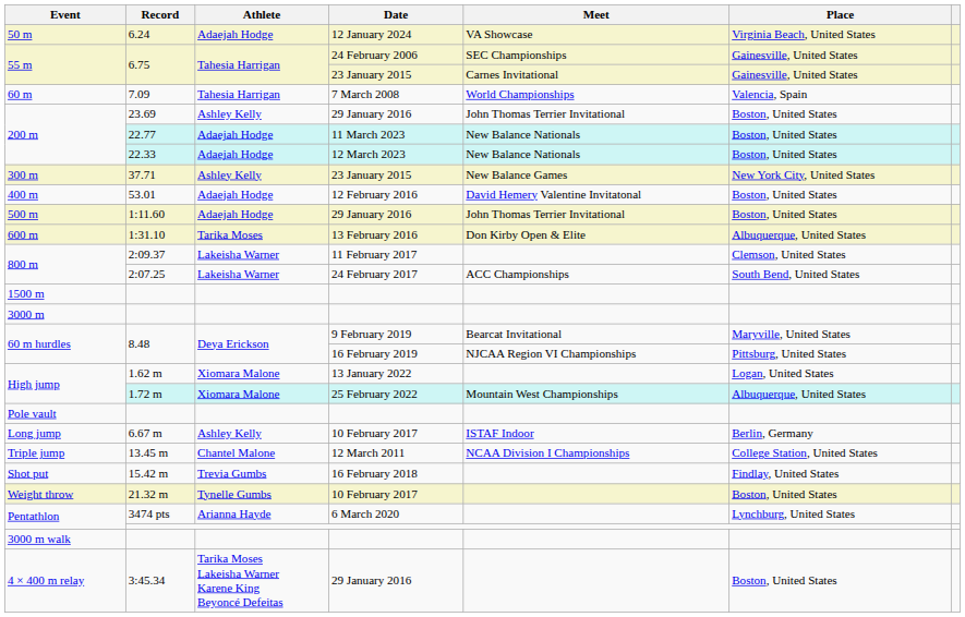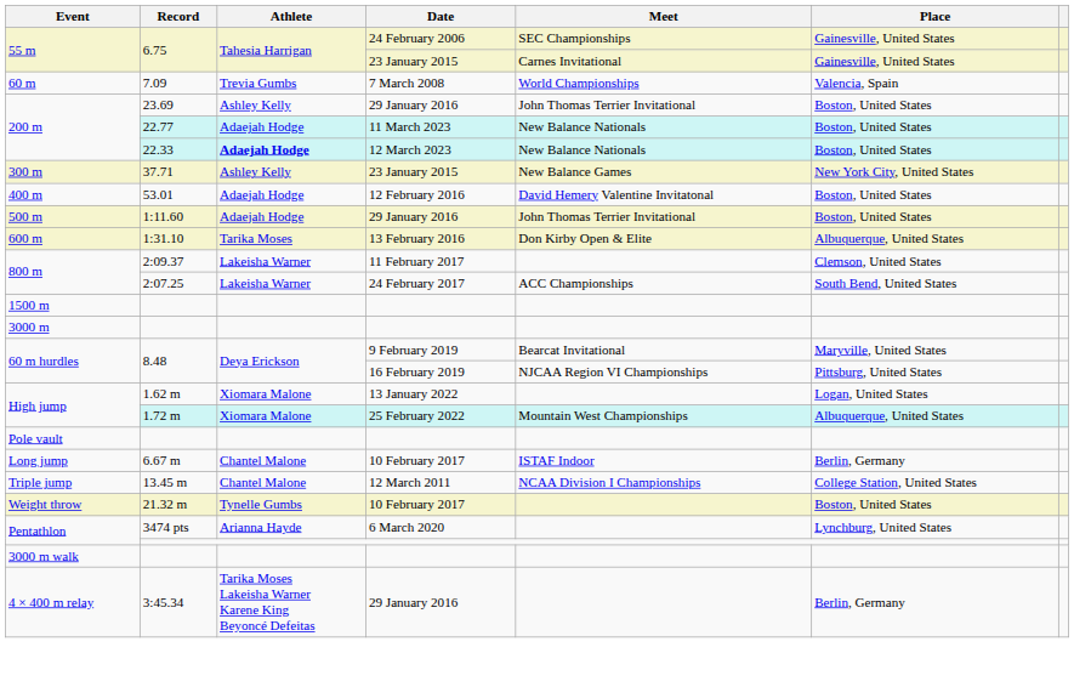 <table class="wikitable" style="font-size:95%; width: 95%;">
 <tr>
 <th>Event</th>
 <th>Record</th>
 <th>Athlete</th>
 <th>Date</th>
 <th>Meet</th>
 <th>Place</th>
 <th></th>
-</tr>
-<tr style="background:#f6f5ce;">
-<td><a href='#'>50 m</a></td>
-<td>6.24</td>
-<td><a href='#'>Adaejah Hodge</a></td>
-<td>12 January 2024</td>
-<td>VA Showcase</td>
-<td><a href='#'>Virginia Beach</a>, United States</td>
-<td></td>
 </tr>
 <tr style="background:#f6f5ce;">
 <td rowspan=2><a href='#'>55 m</a></td>
 <td rowspan=2>6.75</td>
 <td rowspan=2><a href='#'>Tahesia Harrigan</a></td>
 <td>24 February 2006</td>
 <td>SEC Championships</td>
 <td><a href='#'>Gainesville</a>, United States</td>
 <td></td>
 </tr>
 <tr style="background:#f6f5ce;">
 <td>23 January 2015</td>
 <td>Carnes Invitational</td>
 <td><a href='#'>Gainesville</a>, United States</td>
 <td></td>
 </tr>
 <tr>
 <td><a href='#'>60 m</a></td>
 <td>7.09</td>
-<td><a href='#'>Tahesia Harrigan</a></td>
+<td><a href='#'>Trevia Gumbs</a></td>
 <td>7 March 2008</td>
 <td><a href='#'>World Championships</a></td>
 <td><a href='#'>Valencia</a>, Spain</td>
 <td></td>
 </tr>
 <tr>
 <td rowspan=3><a href='#'>200 m</a></td>
 <td>23.69</td>
 <td><a href='#'>Ashley Kelly</a></td>
 <td>29 January 2016</td>
 <td>John Thomas Terrier Invitational</td>
 <td><a href='#'>Boston</a>, United States</td>
 <td></td>
 </tr>
 <tr bgcolor="#CEF6F5">
 <td>22.77</td>
 <td><a href='#'>Adaejah Hodge</a></td>
 <td>11 March 2023</td>
 <td>New Balance Nationals</td>
 <td><a href='#'>Boston</a>, United States</td>
 <td></td>
 </tr>
 <tr bgcolor="#CEF6F5">
 <td>22.33</td>
-<td><a href='#'>Adaejah Hodge</a></td>
+<td><strong><a href='#'>Adaejah Hodge</a></strong></td>
 <td>12 March 2023</td>
 <td>New Balance Nationals</td>
 <td><a href='#'>Boston</a>, United States</td>
 <td></td>
 </tr>
 <tr style="background:#f6f5ce;">
 <td><a href='#'>300 m</a></td>
 <td>37.71</td>
 <td><a href='#'>Ashley Kelly</a></td>
 <td>23 January 2015</td>
 <td>New Balance Games</td>
 <td><a href='#'>New York City</a>, United States</td>
 <td></td>
 </tr>
 <tr>
 <td><a href='#'>400 m</a></td>
 <td>53.01</td>
 <td><a href='#'>Adaejah Hodge</a></td>
 <td>12 February 2016</td>
 <td><a href='#'>David Hemery</a> Valentine Invitatonal</td>
 <td><a href='#'>Boston</a>, United States</td>
 <td></td>
 </tr>
 <tr style="background:#f6f5ce;">
 <td><a href='#'>500 m</a></td>
 <td>1:11.60</td>
 <td><a href='#'>Adaejah Hodge</a></td>
 <td>29 January 2016</td>
 <td>John Thomas Terrier Invitational</td>
 <td><a href='#'>Boston</a>, United States</td>
 <td></td>
 </tr>
 <tr style="background:#f6f5ce;">
 <td><a href='#'>600 m</a></td>
 <td>1:31.10 </td>
 <td><a href='#'>Tarika Moses</a></td>
 <td>13 February 2016</td>
 <td>Don Kirby Open & Elite</td>
 <td><a href='#'>Albuquerque</a>, United States</td>
 <td></td>
 </tr>
 <tr>
 <td rowspan=2><a href='#'>800 m</a></td>
 <td>2:09.37</td>
 <td><a href='#'>Lakeisha Warner</a></td>
 <td>11 February 2017</td>
 <td></td>
 <td><a href='#'>Clemson</a>, United States</td>
 <td></td>
 </tr>
 <tr>
 <td>2:07.25 </td>
 <td><a href='#'>Lakeisha Warner</a></td>
 <td>24 February 2017</td>
 <td>ACC Championships</td>
 <td><a href='#'>South Bend</a>, United States</td>
 <td></td>
 </tr>
 <tr>
 <td><a href='#'>1500 m</a></td>
 <td></td>
 <td></td>
 <td></td>
 <td></td>
 <td></td>
 <td></td>
 </tr>
 <tr>
 <td><a href='#'>3000 m</a></td>
 <td></td>
 <td></td>
 <td></td>
 <td></td>
 <td></td>
 <td></td>
 </tr>
 <tr>
 <td rowspan=2><a href='#'>60 m hurdles</a></td>
 <td rowspan=2>8.48</td>
 <td rowspan=2><a href='#'>Deya Erickson</a></td>
 <td>9 February 2019</td>
 <td>Bearcat Invitational</td>
 <td><a href='#'>Maryville</a>, United States</td>
 <td></td>
 </tr>
 <tr>
 <td>16 February 2019</td>
 <td>NJCAA Region VI Championships</td>
 <td><a href='#'>Pittsburg</a>, United States</td>
 <td></td>
 </tr>
 <tr>
 <td rowspan=2><a href='#'>High jump</a></td>
 <td>1.62 m </td>
 <td><a href='#'>Xiomara Malone</a></td>
 <td>13 January 2022</td>
 <td></td>
 <td><a href='#'>Logan</a>, United States</td>
 <td></td>
 </tr>
 <tr bgcolor="#CEF6F5">
 <td>1.72 m </td>
 <td><a href='#'>Xiomara Malone</a></td>
 <td>25 February 2022</td>
 <td>Mountain West Championships</td>
 <td><a href='#'>Albuquerque</a>, United States</td>
 <td></td>
 </tr>
 <tr>
 <td><a href='#'>Pole vault</a></td>
 <td></td>
 <td></td>
 <td></td>
 <td></td>
 <td></td>
 <td></td>
 </tr>
 <tr>
 <td><a href='#'>Long jump</a></td>
 <td>6.67 m</td>
-<td><a href='#'>Ashley Kelly</a></td>
+<td><a href='#'>Chantel Malone</a></td>
 <td>10 February 2017</td>
 <td><a href='#'>ISTAF Indoor</a></td>
 <td><a href='#'>Berlin</a>, Germany</td>
 <td></td>
 </tr>
 <tr>
 <td><a href='#'>Triple jump</a></td>
 <td>13.45 m</td>
 <td><a href='#'>Chantel Malone</a></td>
 <td>12 March 2011</td>
 <td><a href='#'>NCAA Division I Championships</a></td>
 <td><a href='#'>College Station</a>, United States</td>
-<td></td>
-</tr>
-<tr>
-<td><a href='#'>Shot put</a></td>
-<td>15.42 m</td>
-<td><a href='#'>Trevia Gumbs</a></td>
-<td>16 February 2018</td>
-<td></td>
-<td><a href='#'>Findlay</a>, United States</td>
 <td></td>
 </tr>
 <tr style="background:#f6f5ce;">
 <td><a href='#'>Weight throw</a></td>
 <td>21.32 m</td>
 <td><a href='#'>Tynelle Gumbs</a></td>
 <td>10 February 2017</td>
 <td></td>
 <td><a href='#'>Boston</a>, United States</td>
 <td></td>
 </tr>
 <tr>
 <td rowspan=2><a href='#'>Pentathlon</a></td>
 <td>3474 pts</td>
 <td><a href='#'>Arianna Hayde</a></td>
 <td>6 March 2020</td>
 <td></td>
 <td><a href='#'>Lynchburg</a>, United States</td>
 <td></td>
 </tr>
 <tr>
 <td colspan=5></td>
 <td></td>
 </tr>
 <tr>
 <td><a href='#'>3000 m walk</a></td>
 <td></td>
 <td></td>
 <td></td>
 <td></td>
 <td></td>
 <td></td>
 </tr>
 <tr>
 <td><a href='#'>4 × 400 m relay</a></td>
 <td>3:45.34</td>
 <td><a href='#'>Tarika Moses</a><br><a href='#'>Lakeisha Warner</a><br><a href='#'>Karene King</a><br><a href='#'>Beyoncé Defeitas</a></td>
 <td>29 January 2016</td>
 <td></td>
-<td><a href='#'>Boston</a>, United States</td>
+<td><a href='#'>Berlin</a>, Germany</td>
 <td></td>
 </tr>
 </table>
